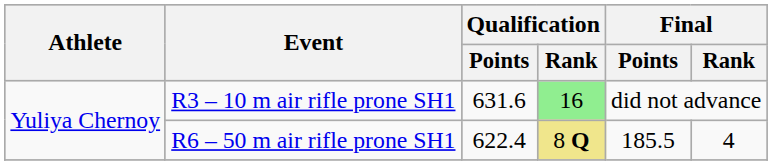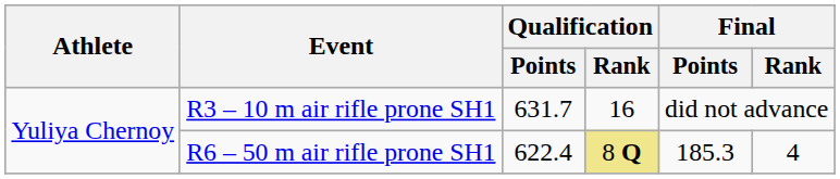 <table class="wikitable" style="font-size:90%">
 <tr>
 <th rowspan="2">Athlete</th>
 <th rowspan="2">Event</th>
 <th colspan="2">Qualification</th>
 <th colspan="2">Final</th>
 </tr>
 <tr style="font-size:95%">
 <th>Points</th>
 <th>Rank</th>
 <th>Points</th>
 <th>Rank</th>
 </tr>
 <tr align=center>
 <td align=left rowspan=2><a href='#'>Yuliya Chernoy</a></td>
 <td align=left><a href='#'>R3 – 10 m air rifle prone SH1</a></td>
-<td>631.6</td>
-<td style="background: lightgreen;">16</td>
+<td>631.7</td>
+<td>16</td>
 <td colspan=2>did not advance</td>
 </tr>
 <tr align=center>
 <td align=left><a href='#'>R6 – 50 m air rifle prone SH1</a></td>
 <td>622.4</td>
 <td style="background: khaki;">8 <strong>Q</strong></td>
-<td>185.5</td>
+<td>185.3</td>
 <td>4</td>
 </tr>
 </table>
